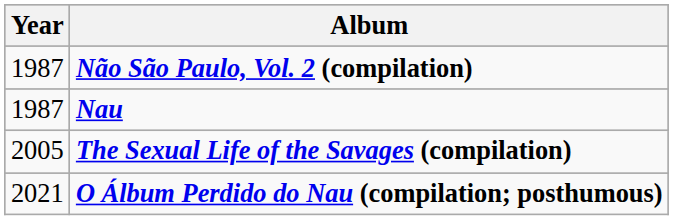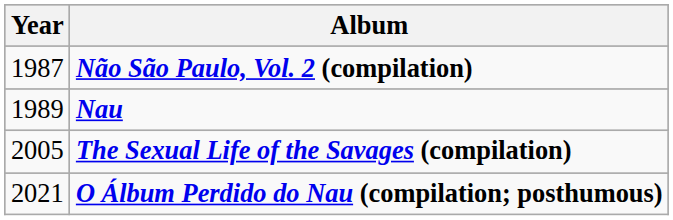 <table class="wikitable">
 <tr>
 <th>Year</th>
 <th>Album</th>
 </tr>
 <tr>
 <td>1987</td>
 <td><strong><em><a href='#'>Não São Paulo, Vol. 2</a></em></strong> <strong>(compilation)</strong></td>
 </tr>
 <tr>
-<td>1987</td>
+<td>1989</td>
 <td><strong><em><a href='#'>Nau</a></em></strong> </td>
 </tr>
 <tr>
 <td>2005</td>
 <td><strong><em><a href='#'>The Sexual Life of the Savages</a></em></strong> <strong>(compilation)</strong></td>
 </tr>
 <tr>
 <td>2021</td>
 <td><strong><em><a href='#'>O Álbum Perdido do Nau</a></em></strong> <strong>(compilation; posthumous)</strong></td>
 </tr>
 </table>
